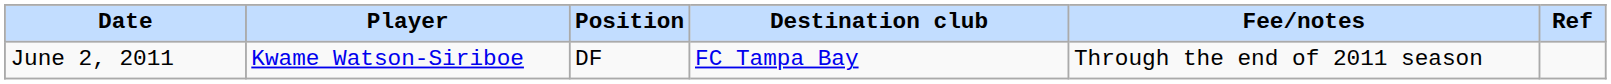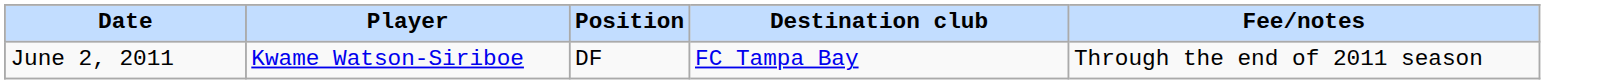 <table class="wikitable" style="text-align:left; font-size:95%;">
 <tr>
 <th style="background:#c2ddff; width:125px;">Date</th>
 <th style="background:#c2ddff; width:170px;">Player</th>
 <th style="background:#c2ddff; width:50px;">Position</th>
 <th style="background:#c2ddff; width:200px;">Destination club</th>
 <th style="background:#c2ddff; width:250px;">Fee/notes</th>
-<th style="background:#c2ddff; width:30px;">Ref</th>
 </tr>
 <tr>
 <td>June 2, 2011</td>
 <td> <a href='#'>Kwame Watson-Siriboe</a></td>
 <td>DF</td>
 <td> <a href='#'>FC Tampa Bay</a></td>
 <td>Through the end of 2011 season</td>
-<td></td>
 </tr>
 </table>
